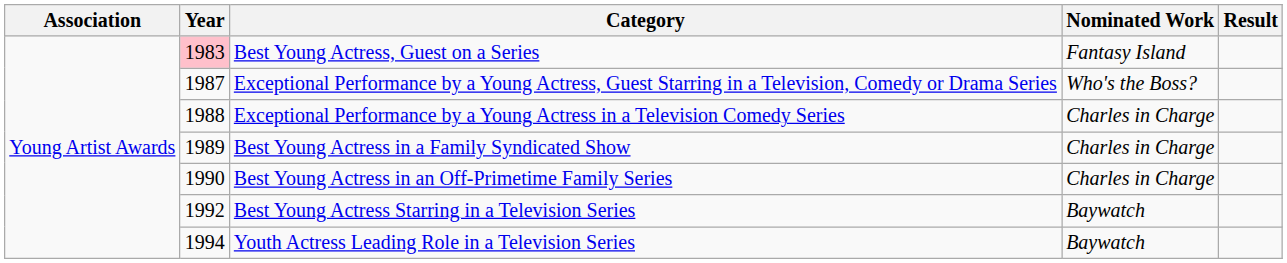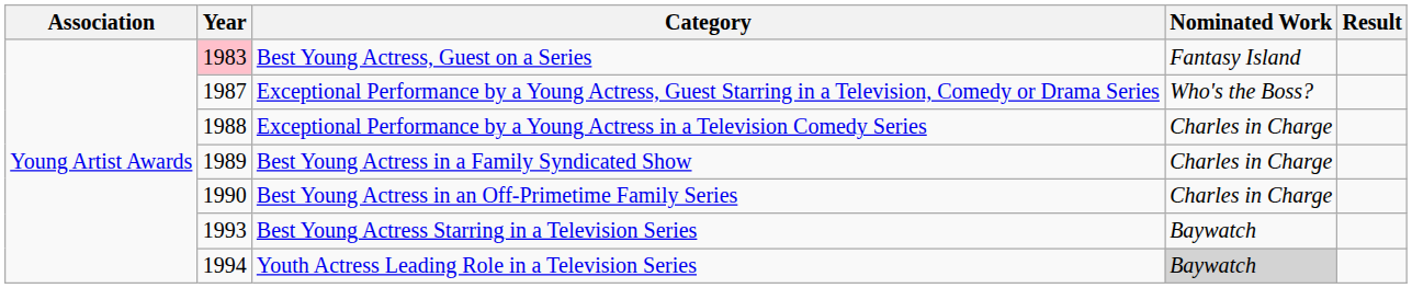 <table class="wikitable">
 <tr>
 <th>Association</th>
 <th>Year</th>
 <th>Category</th>
 <th>Nominated Work</th>
 <th>Result</th>
 </tr>
 <tr>
 <td rowspan="7"><a href='#'>Young Artist Awards</a></td>
 <td style="background: pink;">1983</td>
 <td><a href='#'>Best Young Actress, Guest on a Series</a></td>
 <td><em>Fantasy Island</em></td>
 <td></td>
 </tr>
 <tr>
 <td>1987</td>
 <td><a href='#'>Exceptional Performance by a Young Actress, Guest Starring in a Television, Comedy or Drama Series</a></td>
 <td><em>Who's the Boss?</em></td>
 <td></td>
 </tr>
 <tr>
 <td>1988</td>
 <td><a href='#'>Exceptional Performance by a Young Actress in a Television Comedy Series</a></td>
 <td><em>Charles in Charge</em></td>
 <td></td>
 </tr>
 <tr>
 <td>1989</td>
 <td><a href='#'>Best Young Actress in a Family Syndicated Show</a></td>
 <td><em>Charles in Charge</em></td>
 <td></td>
 </tr>
 <tr>
 <td>1990</td>
 <td><a href='#'>Best Young Actress in an Off-Primetime Family Series</a></td>
 <td><em>Charles in Charge</em></td>
 <td></td>
 </tr>
 <tr>
-<td>1992</td>
+<td>1993</td>
 <td><a href='#'>Best Young Actress Starring in a Television Series</a></td>
 <td><em>Baywatch</em></td>
 <td></td>
 </tr>
 <tr>
 <td>1994</td>
 <td><a href='#'>Youth Actress Leading Role in a Television Series</a></td>
-<td><em>Baywatch</em></td>
+<td style="background: lightgrey;"><em>Baywatch</em></td>
 <td></td>
 </tr>
 </table>
